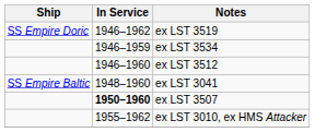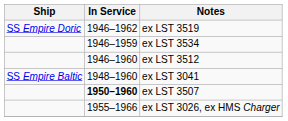 <table class="wikitable">
 <tr>
 <th>Ship</th>
 <th>In Service</th>
 <th>Notes</th>
 </tr>
 <tr>
 <td><a href='#'>SS <em>Empire Doric</em></a></td>
 <td>1946–1962</td>
 <td>ex LST 3519</td>
 </tr>
 <tr>
 <td></td>
 <td>1946–1959</td>
 <td>ex LST 3534</td>
 </tr>
 <tr>
 <td></td>
 <td>1946–1960</td>
 <td>ex LST 3512</td>
 </tr>
 <tr>
 <td><a href='#'>SS <em>Empire Baltic</em></a></td>
 <td>1948–1960</td>
 <td>ex LST 3041</td>
 </tr>
 <tr>
 <td></td>
 <td><strong>1950–1960</strong></td>
 <td>ex LST 3507</td>
 </tr>
 <tr>
 <td></td>
-<td>1955–1962</td>
-<td>ex LST 3010, ex HMS <em>Attacker</em></td>
+<td>1955–1966</td>
+<td>ex LST 3026, ex HMS <em>Charger</em></td>
 </tr>
 <tr>
 </tr>
 </table>
